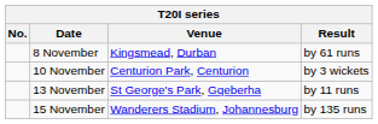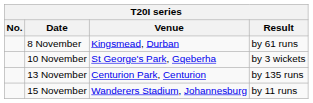 <table class="wikitable">
 <tr>
 <th colspan="4">T20I series</th>
 </tr>
 <tr>
 <th>No.</th>
 <th>Date</th>
 <th>Venue</th>
 <th>Result</th>
 </tr>
 <tr>
 <td></td>
 <td>8 November</td>
 <td><a href='#'>Kingsmead</a>, <a href='#'>Durban</a></td>
 <td> by 61 runs</td>
 </tr>
 <tr>
 <td></td>
 <td>10 November</td>
-<td><a href='#'>Centurion Park</a>, <a href='#'>Centurion</a></td>
+<td><a href='#'>St George's Park</a>, <a href='#'>Gqeberha</a></td>
 <td> by 3 wickets</td>
 </tr>
 <tr>
 <td></td>
 <td>13 November</td>
-<td><a href='#'>St George's Park</a>, <a href='#'>Gqeberha</a></td>
-<td> by 11 runs</td>
+<td><a href='#'>Centurion Park</a>, <a href='#'>Centurion</a></td>
+<td> by 135 runs</td>
 </tr>
 <tr>
 <td></td>
 <td>15 November</td>
 <td><a href='#'>Wanderers Stadium</a>, <a href='#'>Johannesburg</a></td>
-<td> by 135 runs</td>
+<td> by 11 runs</td>
 </tr>
 </table>
